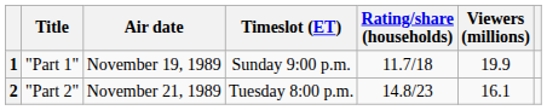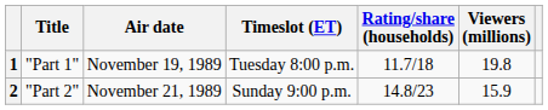 <table class="wikitable sortable plainrowheaders" style="text-align: center;">
 <tr>
 <th scope="col"></th>
 <th scope="col">Title</th>
 <th scope="col">Air date</th>
 <th scope="col">Timeslot (<a href='#'>ET</a>)</th>
 <th scope="col"><a href='#'>Rating/share</a><br>(households)</th>
 <th scope="col">Viewers<br>(millions)</th>
 <th scope="col" class="unsortable"></th>
 </tr>
 <tr>
 <th scope="row" style="text-align: center;">1</th>
 <td>"Part 1"</td>
 <td>November 19, 1989</td>
-<td>Sunday 9:00 p.m.</td>
+<td>Tuesday 8:00 p.m.</td>
 <td>11.7/18</td>
-<td>19.9</td>
+<td>19.8</td>
 <td></td>
 </tr>
 <tr>
 <th scope="row" style="text-align: center;">2</th>
 <td>"Part 2"</td>
 <td>November 21, 1989</td>
-<td>Tuesday 8:00 p.m.</td>
+<td>Sunday 9:00 p.m.</td>
 <td>14.8/23</td>
-<td>16.1</td>
+<td>15.9</td>
 <td></td>
 </tr>
 </table>
